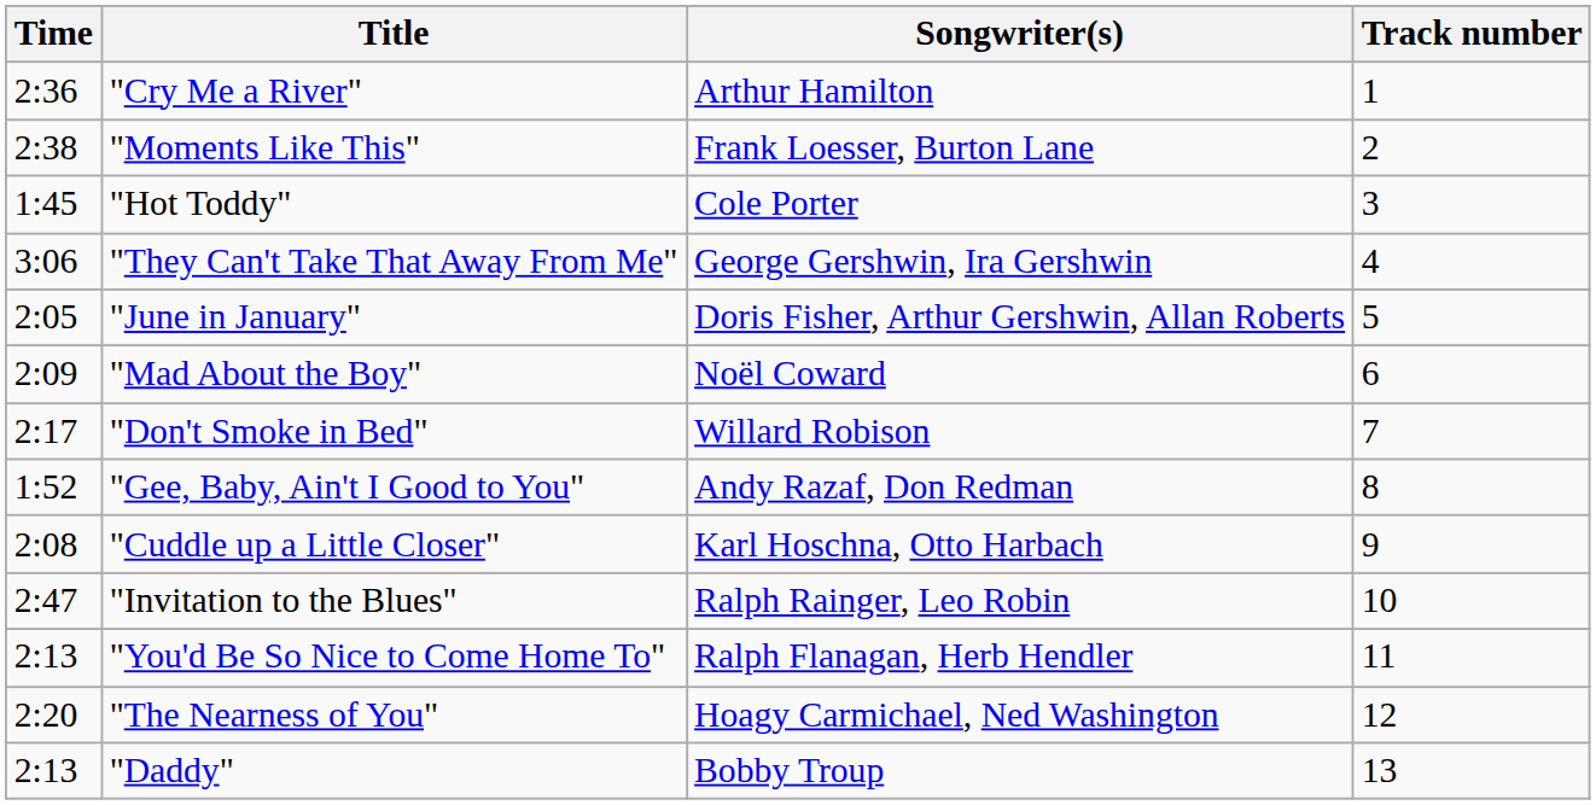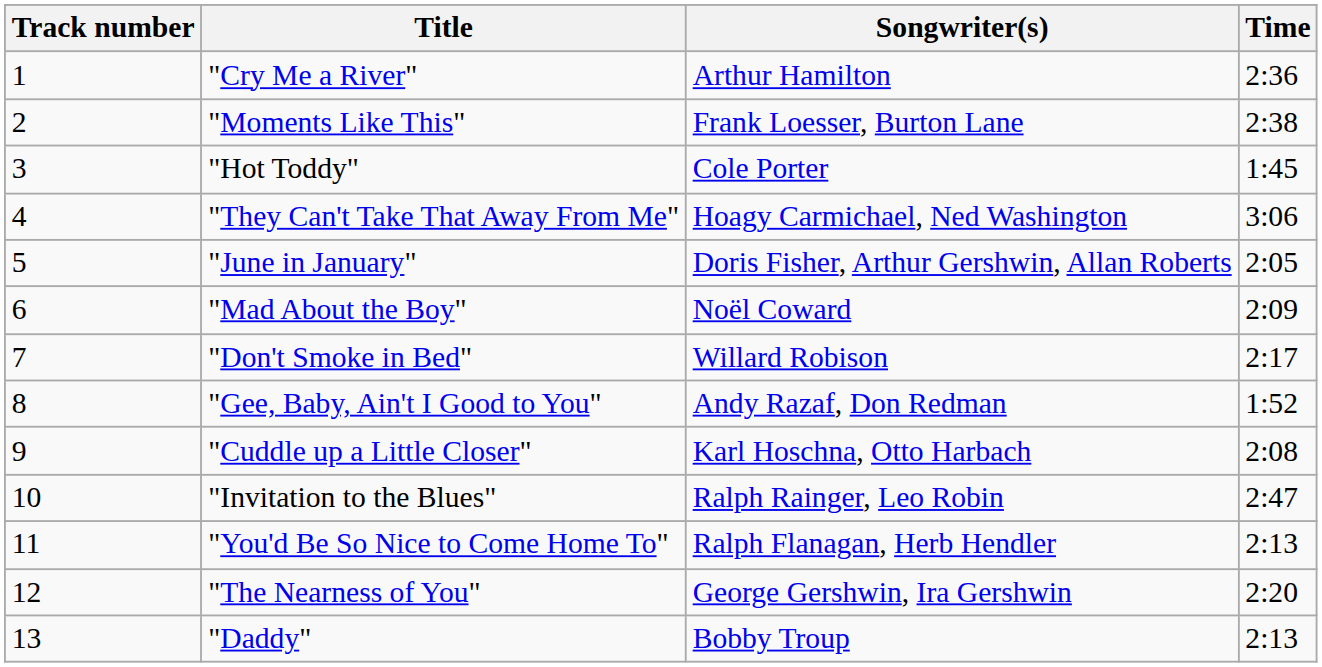 <table class="wikitable">
 <tr>
-<th>Time</th>
+<th>Track number</th>
 <th>Title</th>
 <th>Songwriter(s)</th>
-<th>Track number</th>
+<th>Time</th>
 </tr>
 <tr>
-<td>2:36</td>
+<td>1</td>
 <td>"<a href='#'>Cry Me a River</a>"</td>
 <td><a href='#'>Arthur Hamilton</a></td>
-<td>1</td>
+<td>2:36</td>
 </tr>
 <tr>
-<td>2:38</td>
+<td>2</td>
 <td>"<a href='#'>Moments Like This</a>"</td>
 <td><a href='#'>Frank Loesser</a>, <a href='#'>Burton Lane</a></td>
-<td>2</td>
+<td>2:38</td>
 </tr>
 <tr>
-<td>1:45</td>
+<td>3</td>
 <td>"Hot Toddy"</td>
 <td><a href='#'>Cole Porter</a></td>
-<td>3</td>
+<td>1:45</td>
 </tr>
 <tr>
+<td>4</td>
+<td>"<a href='#'>They Can't Take That Away From Me</a>"</td>
+<td><a href='#'>Hoagy Carmichael</a>, <a href='#'>Ned Washington</a></td>
 <td>3:06</td>
-<td>"<a href='#'>They Can't Take That Away From Me</a>"</td>
-<td><a href='#'>George Gershwin</a>, <a href='#'>Ira Gershwin</a></td>
-<td>4</td>
 </tr>
 <tr>
-<td>2:05</td>
+<td>5</td>
 <td>"<a href='#'>June in January</a>"</td>
 <td><a href='#'>Doris Fisher</a>, <a href='#'>Arthur Gershwin</a>, <a href='#'>Allan Roberts</a></td>
-<td>5</td>
+<td>2:05</td>
 </tr>
 <tr>
-<td>2:09</td>
+<td>6</td>
 <td>"<a href='#'>Mad About the Boy</a>"</td>
 <td><a href='#'>Noël Coward</a></td>
-<td>6</td>
+<td>2:09</td>
 </tr>
 <tr>
-<td>2:17</td>
+<td>7</td>
 <td>"<a href='#'>Don't Smoke in Bed</a>"</td>
 <td><a href='#'>Willard Robison</a></td>
-<td>7</td>
+<td>2:17</td>
 </tr>
 <tr>
-<td>1:52</td>
+<td>8</td>
 <td>"<a href='#'>Gee, Baby, Ain't I Good to You</a>"</td>
 <td><a href='#'>Andy Razaf</a>, <a href='#'>Don Redman</a></td>
-<td>8</td>
+<td>1:52</td>
 </tr>
 <tr>
-<td>2:08</td>
+<td>9</td>
 <td>"<a href='#'>Cuddle up a Little Closer</a>"</td>
 <td><a href='#'>Karl Hoschna</a>, <a href='#'>Otto Harbach</a></td>
-<td>9</td>
+<td>2:08</td>
 </tr>
 <tr>
-<td>2:47</td>
+<td>10</td>
 <td>"Invitation to the Blues"</td>
 <td><a href='#'>Ralph Rainger</a>, <a href='#'>Leo Robin</a></td>
-<td>10</td>
+<td>2:47</td>
 </tr>
 <tr>
-<td>2:13</td>
+<td>11</td>
 <td>"<a href='#'>You'd Be So Nice to Come Home To</a>"</td>
 <td><a href='#'>Ralph Flanagan</a>, <a href='#'>Herb Hendler</a></td>
-<td>11</td>
+<td>2:13</td>
 </tr>
 <tr>
+<td>12</td>
+<td>"<a href='#'>The Nearness of You</a>"</td>
+<td><a href='#'>George Gershwin</a>, <a href='#'>Ira Gershwin</a></td>
 <td>2:20</td>
-<td>"<a href='#'>The Nearness of You</a>"</td>
-<td><a href='#'>Hoagy Carmichael</a>, <a href='#'>Ned Washington</a></td>
-<td>12</td>
 </tr>
 <tr>
-<td>2:13</td>
+<td>13</td>
 <td>"<a href='#'>Daddy</a>"</td>
 <td><a href='#'>Bobby Troup</a></td>
-<td>13</td>
+<td>2:13</td>
 </tr>
 </table>
